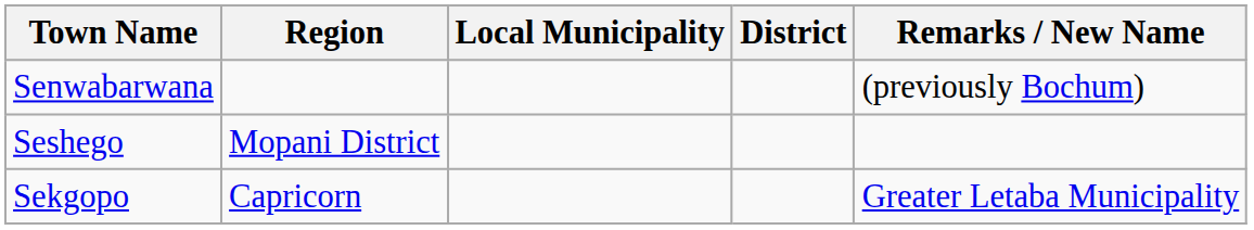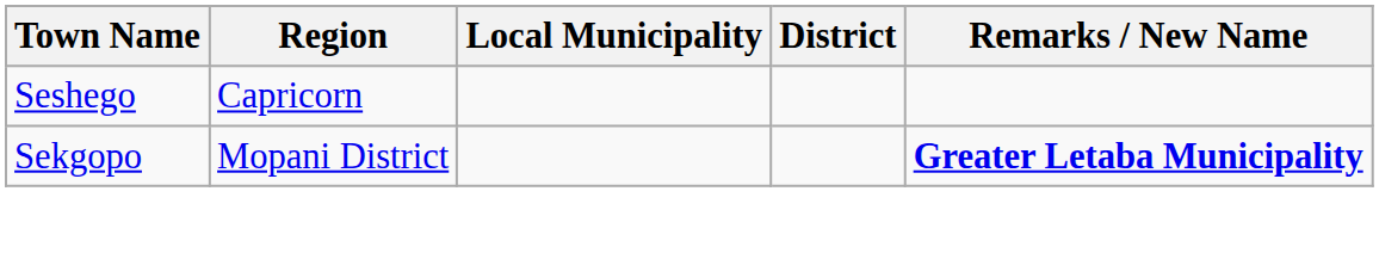 <table class="wikitable sortable" style="font-size: 95%;">
 <tr>
 <th>Town Name</th>
 <th>Region</th>
 <th>Local Municipality</th>
 <th>District</th>
 <th>Remarks / New Name</th>
 </tr>
 <tr>
-<td><a href='#'>Senwabarwana</a></td>
-<td></td>
-<td></td>
-<td></td>
-<td>(previously <a href='#'>Bochum</a>)</td>
-</tr>
-<tr>
 <td><a href='#'>Seshego</a></td>
-<td><a href='#'>Mopani District</a></td>
+<td><a href='#'>Capricorn</a></td>
 <td></td>
 <td></td>
 <td></td>
 </tr>
 <tr>
 <td><a href='#'>Sekgopo</a></td>
-<td><a href='#'>Capricorn</a></td>
+<td><a href='#'>Mopani District</a></td>
 <td></td>
 <td></td>
-<td><a href='#'>Greater Letaba Municipality</a></td>
+<td><strong><a href='#'>Greater Letaba Municipality</a></strong></td>
 </tr>
 </table>
